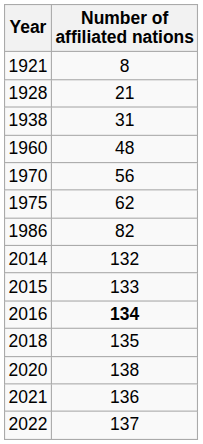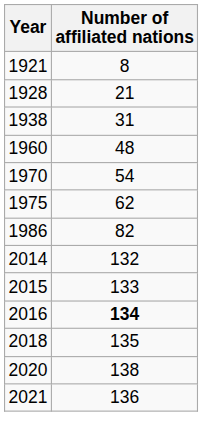 <table class="wikitable">
 <tr>
 <th>Year</th>
 <th>Number of <br>affiliated nations</th>
 </tr>
 <tr align=center>
 <td>1921</td>
 <td>8</td>
 </tr>
 <tr align=center>
 <td>1928</td>
 <td>21</td>
 </tr>
 <tr align=center>
 <td>1938</td>
 <td>31</td>
 </tr>
 <tr align=center>
 <td>1960</td>
 <td>48</td>
 </tr>
 <tr align=center>
 <td>1970</td>
-<td>56</td>
+<td>54</td>
 </tr>
 <tr align=center>
 <td>1975</td>
 <td>62</td>
 </tr>
 <tr align=center>
 <td>1986</td>
 <td>82</td>
 </tr>
 <tr align=center>
 <td>2014</td>
 <td>132</td>
 </tr>
 <tr align=center>
 <td>2015</td>
 <td>133</td>
 </tr>
 <tr align=center>
 <td>2016</td>
 <td><strong>134</strong></td>
 </tr>
 <tr align=center>
 <td>2018</td>
 <td>135</td>
 </tr>
 <tr align=center>
 <td>2020</td>
 <td>138</td>
 </tr>
 <tr align=center>
 <td>2021</td>
 <td>136</td>
 </tr>
-<tr align=center>
-<td>2022</td>
-<td>137</td>
-</tr>
 </table>
